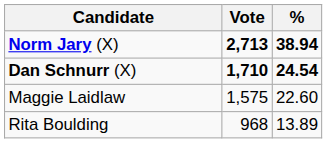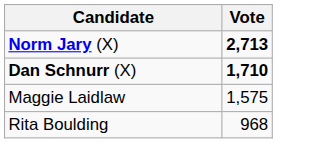 <table class="wikitable">
 <tr>
 <th bgcolor="#DDDDFF" width="200px">Candidate</th>
 <th bgcolor="#DDDDFF">Vote</th>
-<th bgcolor="#DDDDFF">%</th>
 </tr>
 <tr>
 <td><strong><a href='#'>Norm Jary</a></strong> (X)</td>
 <td style="text-align: right;"><strong>2,713</strong></td>
-<td style="text-align: right;"><strong>38.94</strong></td>
 </tr>
 <tr>
 <td><strong>Dan Schnurr</strong> (X)</td>
 <td style="text-align: right;"><strong>1,710</strong></td>
-<td style="text-align: right;"><strong>24.54</strong></td>
 </tr>
 <tr>
 <td>Maggie Laidlaw</td>
 <td style="text-align: right;">1,575</td>
-<td style="text-align: right;">22.60</td>
 </tr>
 <tr>
 <td>Rita Boulding</td>
 <td style="text-align: right;">968</td>
-<td style="text-align: right;">13.89</td>
 </tr>
 </table>
